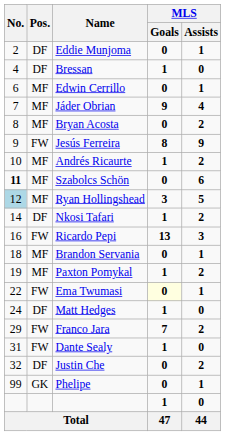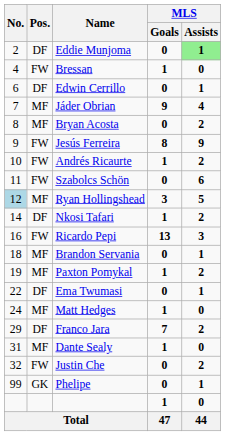 <table class="wikitable sortable" style="text-align: center;">
 <tr>
 <th rowspan="2">No.</th>
 <th rowspan="2">Pos.</th>
 <th rowspan="2">Name</th>
 <th colspan="2"><a href='#'>MLS</a></th>
 </tr>
 <tr>
 <th>Goals</th>
 <th>Assists</th>
 </tr>
 <tr>
 <td>2</td>
 <td>DF</td>
 <td align=left> <a href='#'>Eddie Munjoma</a></td>
 <td><strong>0</strong></td>
-<td><strong>1</strong></td>
+<td style="background: lightgreen;"><strong>1</strong></td>
 </tr>
 <tr>
 <td>4</td>
-<td>DF</td>
+<td>FW</td>
 <td align=left> <a href='#'>Bressan</a></td>
 <td><strong>1</strong></td>
 <td><strong>0</strong></td>
 </tr>
 <tr>
 <td>6</td>
-<td>MF</td>
+<td>DF</td>
 <td align=left> <a href='#'>Edwin Cerrillo</a></td>
 <td><strong>0</strong></td>
 <td><strong>1</strong></td>
 </tr>
 <tr>
 <td>7</td>
 <td>MF</td>
 <td align=left> <a href='#'>Jáder Obrian</a></td>
 <td><strong>9</strong></td>
 <td><strong>4</strong></td>
 </tr>
 <tr>
 <td>8</td>
 <td>MF</td>
 <td align=left> <a href='#'>Bryan Acosta</a></td>
 <td><strong>0</strong></td>
 <td><strong>2</strong></td>
 </tr>
 <tr>
 <td>9</td>
 <td>FW</td>
 <td align=left> <a href='#'>Jesús Ferreira</a></td>
 <td><strong>8</strong></td>
 <td><strong>9</strong></td>
 </tr>
 <tr>
 <td>10</td>
-<td>MF</td>
+<td>FW</td>
 <td align=left> <a href='#'>Andrés Ricaurte</a></td>
 <td><strong>1</strong></td>
 <td><strong>2</strong></td>
 </tr>
 <tr>
-<td><strong>11</strong></td>
-<td>MF</td>
+<td>11</td>
+<td>FW</td>
 <td align=left> <a href='#'>Szabolcs Schön</a></td>
 <td><strong>0</strong></td>
 <td><strong>6</strong></td>
 </tr>
 <tr>
 <td style="background: lightblue;">12</td>
 <td>MF</td>
 <td align=left> <a href='#'>Ryan Hollingshead</a></td>
 <td><strong>3</strong></td>
 <td><strong>5</strong></td>
 </tr>
 <tr>
 <td>14</td>
 <td>DF</td>
 <td align=left> <a href='#'>Nkosi Tafari</a></td>
 <td><strong>1</strong></td>
 <td><strong>2</strong></td>
 </tr>
 <tr>
 <td>16</td>
 <td>FW</td>
 <td align=left> <a href='#'>Ricardo Pepi</a></td>
 <td><strong>13</strong></td>
 <td><strong>3</strong></td>
 </tr>
 <tr>
 <td>18</td>
 <td>MF</td>
 <td align=left> <a href='#'>Brandon Servania</a></td>
 <td><strong>0</strong></td>
 <td><strong>1</strong></td>
 </tr>
 <tr>
 <td>19</td>
 <td>MF</td>
 <td align=left> <a href='#'>Paxton Pomykal</a></td>
 <td><strong>1</strong></td>
 <td><strong>2</strong></td>
 </tr>
 <tr>
 <td>22</td>
-<td>FW</td>
+<td>DF</td>
 <td align=left> <a href='#'>Ema Twumasi</a></td>
-<td style="background: lightyellow;"><strong>0</strong></td>
+<td><strong>0</strong></td>
 <td><strong>1</strong></td>
 </tr>
 <tr>
 <td>24</td>
-<td>DF</td>
+<td>MF</td>
 <td align=left> <a href='#'>Matt Hedges</a></td>
 <td><strong>1</strong></td>
 <td><strong>0</strong></td>
 </tr>
 <tr>
 <td>29</td>
-<td>FW</td>
+<td>DF</td>
 <td align=left> <a href='#'>Franco Jara</a></td>
 <td><strong>7</strong></td>
 <td><strong>2</strong></td>
 </tr>
 <tr>
 <td>31</td>
-<td>FW</td>
+<td>MF</td>
 <td align=left> <a href='#'>Dante Sealy</a></td>
 <td><strong>1</strong></td>
 <td><strong>0</strong></td>
 </tr>
 <tr>
 <td>32</td>
-<td>DF</td>
+<td>FW</td>
 <td align=left> <a href='#'>Justin Che</a></td>
 <td><strong>0</strong></td>
 <td><strong>2</strong></td>
 </tr>
 <tr>
 <td>99</td>
 <td>GK</td>
 <td align=left> <a href='#'>Phelipe</a></td>
 <td><strong>0</strong></td>
 <td><strong>1</strong></td>
 </tr>
 <tr>
 <td></td>
 <td></td>
 <td></td>
 <td><strong>1</strong></td>
 <td><strong>0</strong></td>
 </tr>
 <tr>
 <th colspan=3>Total</th>
 <th>47</th>
 <th>44</th>
 </tr>
 </table>
